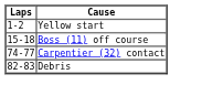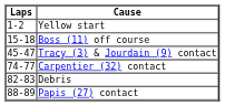 <table border=2 cellspacing=0>
 <tr>
 <th>Laps</th>
 <th>Cause</th>
 </tr>
 <tr>
 <td>1-2</td>
 <td>Yellow start</td>
 </tr>
 <tr>
 <td>15-18</td>
 <td><a href='#'>Boss (11)</a> off course</td>
 </tr>
 <tr>
+<td>45-47</td>
+<td><a href='#'>Tracy (3)</a> & <a href='#'>Jourdain (9)</a> contact</td>
+</tr>
+<tr>
 <td>74-77</td>
 <td><a href='#'>Carpentier (32)</a> contact</td>
 </tr>
 <tr>
 <td>82-83</td>
 <td>Debris</td>
 </tr>
+<tr>
+<td>88-89</td>
+<td><a href='#'>Papis (27)</a> contact</td>
+</tr>
 </table>
